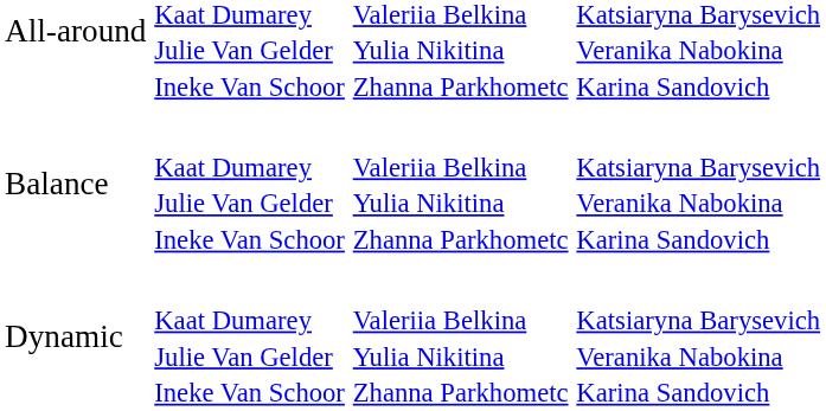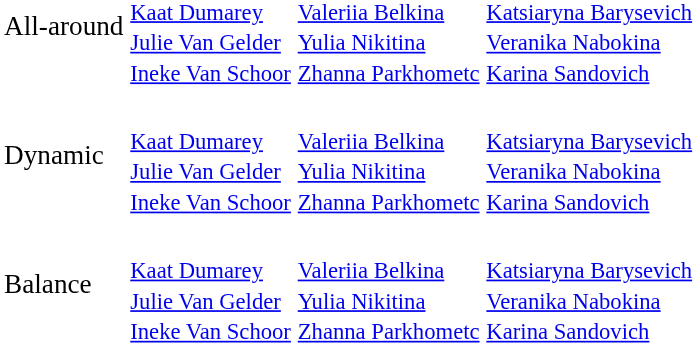 <table>
 <tr>
 <td>All-around<br></td>
+<td><br><small><a href='#'>Kaat Dumarey</a><br><a href='#'>Julie Van Gelder</a><br><a href='#'>Ineke Van Schoor</a></small></td>
+<td><br><small><a href='#'>Valeriia Belkina</a><br><a href='#'>Yulia Nikitina</a><br><a href='#'>Zhanna Parkhometc</a></small></td>
+<td><br><small><a href='#'>Katsiaryna Barysevich</a><br><a href='#'>Veranika Nabokina</a><br><a href='#'>Karina Sandovich</a></small></td>
+</tr>
+<tr>
+<td>Dynamic<br></td>
 <td><br><small><a href='#'>Kaat Dumarey</a><br><a href='#'>Julie Van Gelder</a><br><a href='#'>Ineke Van Schoor</a></small></td>
 <td><br><small><a href='#'>Valeriia Belkina</a><br><a href='#'>Yulia Nikitina</a><br><a href='#'>Zhanna Parkhometc</a></small></td>
 <td><br><small><a href='#'>Katsiaryna Barysevich</a><br><a href='#'>Veranika Nabokina</a><br><a href='#'>Karina Sandovich</a></small></td>
 </tr>
 <tr>
 <td>Balance<br></td>
 <td><br><small><a href='#'>Kaat Dumarey</a><br><a href='#'>Julie Van Gelder</a><br><a href='#'>Ineke Van Schoor</a></small></td>
 <td><br><small><a href='#'>Valeriia Belkina</a><br><a href='#'>Yulia Nikitina</a><br><a href='#'>Zhanna Parkhometc</a></small></td>
 <td><br><small><a href='#'>Katsiaryna Barysevich</a><br><a href='#'>Veranika Nabokina</a><br><a href='#'>Karina Sandovich</a></small></td>
 </tr>
-<tr>
-<td>Dynamic<br></td>
-<td><br><small><a href='#'>Kaat Dumarey</a><br><a href='#'>Julie Van Gelder</a><br><a href='#'>Ineke Van Schoor</a></small></td>
-<td><br><small><a href='#'>Valeriia Belkina</a><br><a href='#'>Yulia Nikitina</a><br><a href='#'>Zhanna Parkhometc</a></small></td>
-<td><br><small><a href='#'>Katsiaryna Barysevich</a><br><a href='#'>Veranika Nabokina</a><br><a href='#'>Karina Sandovich</a></small></td>
-</tr>
 </table>
